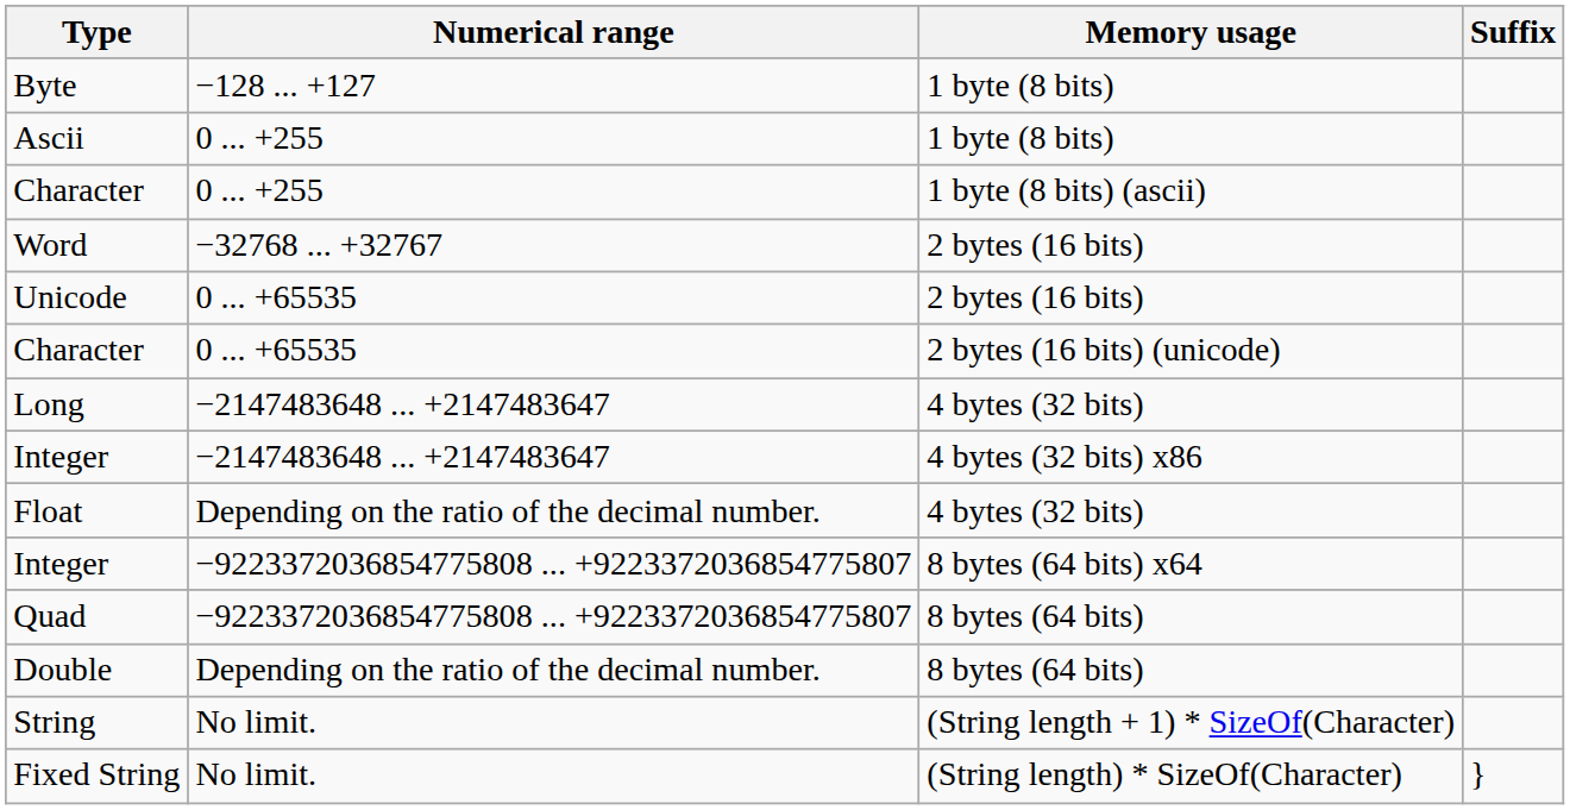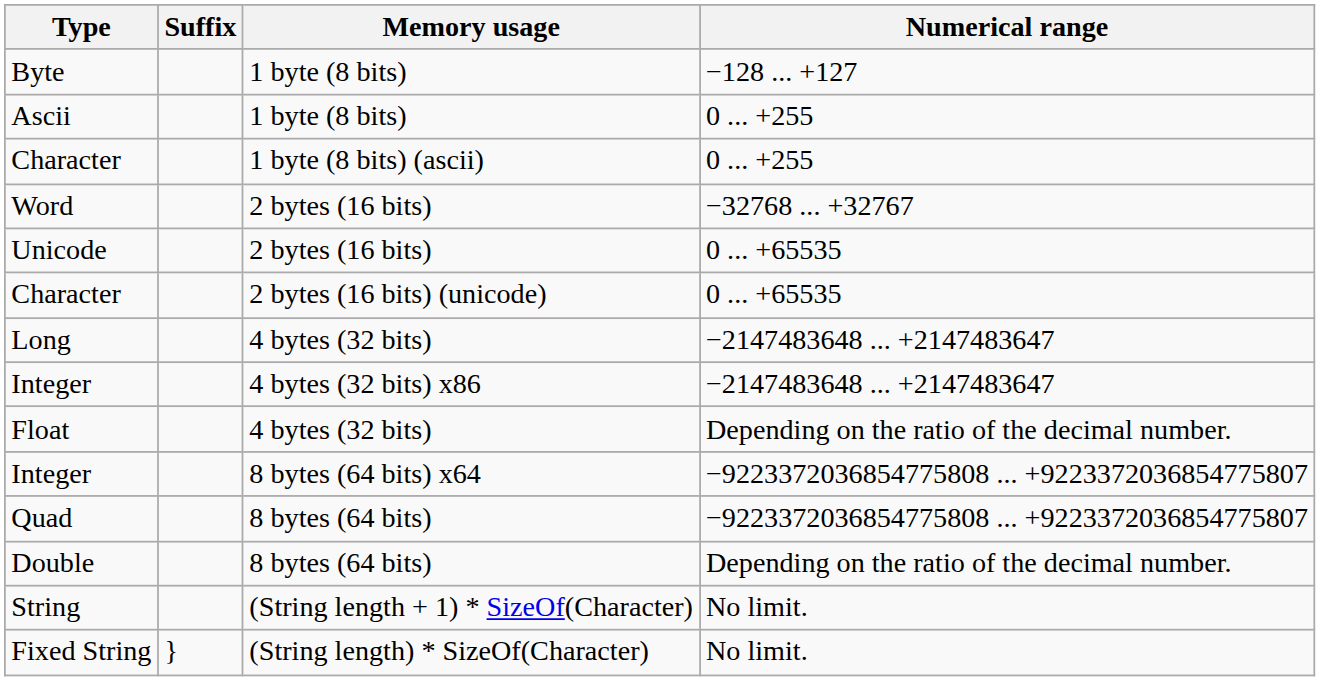 <table class="wikitable">
 <tr>
 <th>Type</th>
+<th>Suffix</th>
+<th>Memory usage</th>
 <th>Numerical range</th>
-<th>Memory usage</th>
-<th>Suffix</th>
 </tr>
 <tr>
 <td>Byte</td>
+<td></td>
+<td>1 byte (8 bits)</td>
 <td>−128 ... +127</td>
-<td>1 byte (8 bits)</td>
-<td></td>
 </tr>
 <tr>
 <td>Ascii</td>
+<td></td>
+<td>1 byte (8 bits)</td>
 <td>0 ... +255</td>
-<td>1 byte (8 bits)</td>
-<td></td>
 </tr>
 <tr>
 <td>Character</td>
+<td></td>
+<td>1 byte (8 bits) (ascii)</td>
 <td>0 ... +255</td>
-<td>1 byte (8 bits) (ascii)</td>
-<td></td>
 </tr>
 <tr>
 <td>Word</td>
+<td></td>
+<td>2 bytes (16 bits)</td>
 <td>−32768 ... +32767</td>
-<td>2 bytes (16 bits)</td>
-<td></td>
 </tr>
 <tr>
 <td>Unicode</td>
+<td></td>
+<td>2 bytes (16 bits)</td>
 <td>0 ... +65535</td>
-<td>2 bytes (16 bits)</td>
-<td></td>
 </tr>
 <tr>
 <td>Character</td>
+<td></td>
+<td>2 bytes (16 bits) (unicode)</td>
 <td>0 ... +65535</td>
-<td>2 bytes (16 bits) (unicode)</td>
-<td></td>
 </tr>
 <tr>
 <td>Long</td>
+<td></td>
+<td>4 bytes (32 bits)</td>
 <td>−2147483648 ... +2147483647</td>
-<td>4 bytes (32 bits)</td>
-<td></td>
 </tr>
 <tr>
 <td>Integer</td>
+<td></td>
+<td>4 bytes (32 bits) x86</td>
 <td>−2147483648 ... +2147483647</td>
-<td>4 bytes (32 bits) x86</td>
-<td></td>
 </tr>
 <tr>
 <td>Float</td>
+<td></td>
+<td>4 bytes (32 bits)</td>
 <td>Depending on the ratio of the decimal number.</td>
-<td>4 bytes (32 bits)</td>
-<td></td>
 </tr>
 <tr>
 <td>Integer</td>
+<td></td>
+<td>8 bytes (64 bits) x64</td>
 <td>−9223372036854775808 ... +9223372036854775807</td>
-<td>8 bytes (64 bits) x64</td>
-<td></td>
 </tr>
 <tr>
 <td>Quad</td>
+<td></td>
+<td>8 bytes (64 bits)</td>
 <td>−9223372036854775808 ... +9223372036854775807</td>
-<td>8 bytes (64 bits)</td>
-<td></td>
 </tr>
 <tr>
 <td>Double</td>
+<td></td>
+<td>8 bytes (64 bits)</td>
 <td>Depending on the ratio of the decimal number.</td>
-<td>8 bytes (64 bits)</td>
-<td></td>
 </tr>
 <tr>
 <td>String</td>
+<td></td>
+<td>(String length + 1) * <a href='#'>SizeOf</a>(Character)</td>
 <td>No limit.</td>
-<td>(String length + 1) * <a href='#'>SizeOf</a>(Character)</td>
-<td></td>
 </tr>
 <tr>
 <td>Fixed String</td>
+<td>}</td>
+<td>(String length) * SizeOf(Character)</td>
 <td>No limit.</td>
-<td>(String length) * SizeOf(Character)</td>
-<td>}</td>
 </tr>
 </table>
